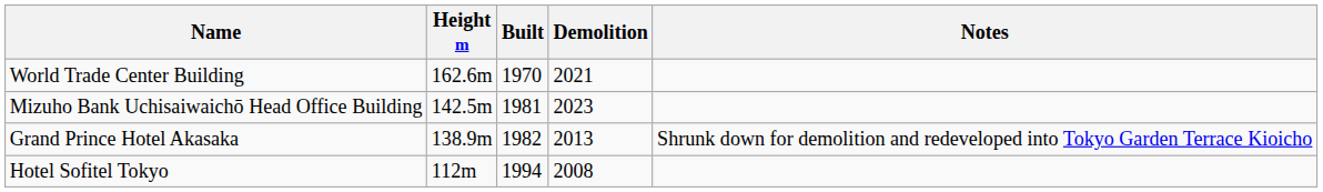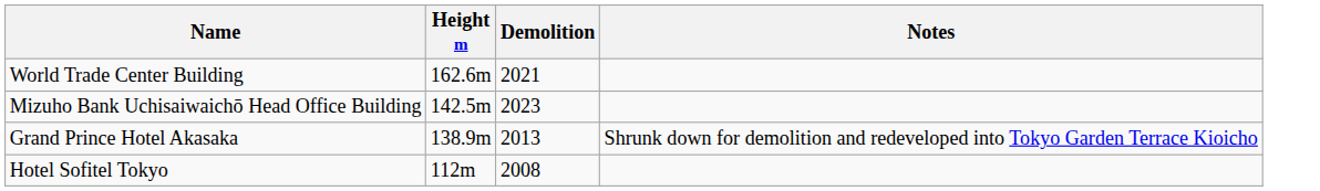 <table class="wikitable sortable plainrowheaders">
 <tr>
 <th>Name</th>
 <th style="50px;">Height<br><small><a href='#'>m</a></small></th>
-<th>Built</th>
 <th>Demolition</th>
 <th class="unsortable">Notes</th>
 </tr>
 <tr>
 <td>World Trade Center Building</td>
 <td>162.6m</td>
-<td>1970</td>
 <td>2021</td>
 <td></td>
 </tr>
 <tr>
 <td>Mizuho Bank Uchisaiwaichō Head Office Building</td>
 <td>142.5m</td>
-<td>1981</td>
 <td>2023</td>
 <td></td>
 </tr>
 <tr>
 <td>Grand Prince Hotel Akasaka</td>
 <td>138.9m</td>
-<td>1982</td>
 <td>2013</td>
 <td>Shrunk down for demolition and redeveloped into <a href='#'>Tokyo Garden Terrace Kioicho</a></td>
 </tr>
 <tr>
 <td>Hotel Sofitel Tokyo</td>
 <td>112m</td>
-<td>1994</td>
 <td>2008</td>
 <td></td>
 </tr>
 </table>
